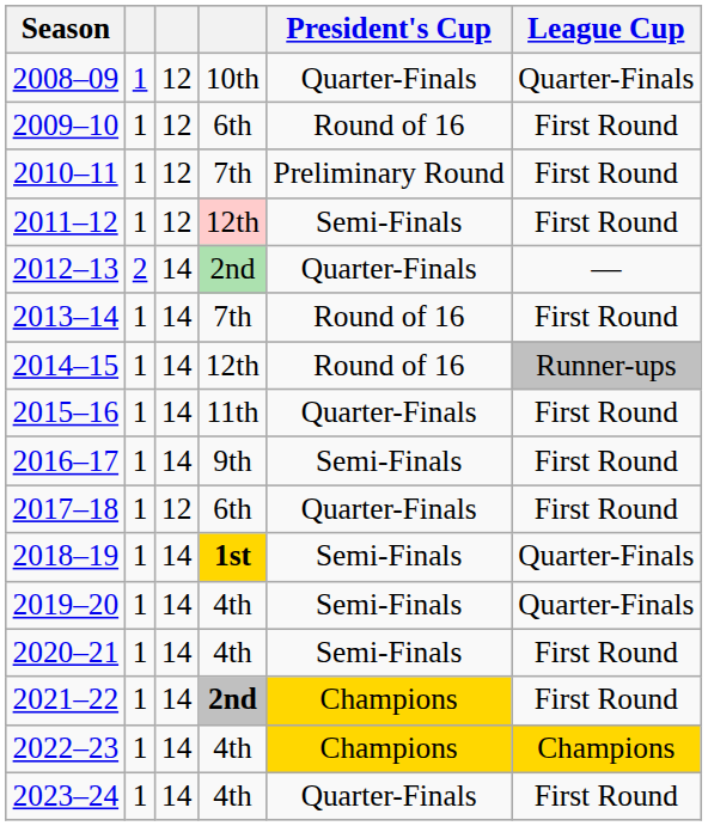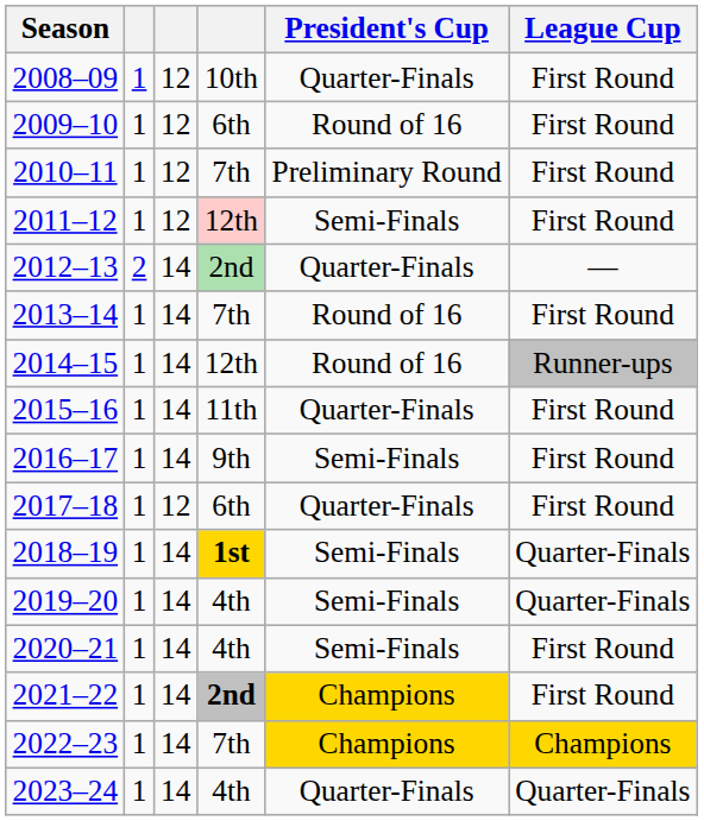 <table class="wikitable" style="text-align:center">
 <tr bgcolor="#efefef">
 <th>Season</th>
 <th></th>
 <th></th>
 <th></th>
 <th><a href='#'>President's Cup</a></th>
 <th><a href='#'>League Cup</a></th>
 </tr>
 <tr>
 <td><a href='#'>2008–09</a></td>
 <td><a href='#'>1</a></td>
 <td>12</td>
 <td>10th</td>
 <td>Quarter-Finals</td>
-<td>Quarter-Finals</td>
+<td>First Round</td>
 </tr>
 <tr>
 <td><a href='#'>2009–10</a></td>
 <td>1</td>
 <td>12</td>
 <td>6th</td>
 <td>Round of 16</td>
 <td>First Round</td>
 </tr>
 <tr>
 <td><a href='#'>2010–11</a></td>
 <td>1</td>
 <td>12</td>
 <td>7th</td>
 <td>Preliminary Round</td>
 <td>First Round</td>
 </tr>
 <tr>
 <td><a href='#'>2011–12</a></td>
 <td>1</td>
 <td>12</td>
 <td bgcolor="#FFCCCC">12th</td>
 <td>Semi-Finals</td>
 <td>First Round</td>
 </tr>
 <tr>
 <td><a href='#'>2012–13</a></td>
 <td><a href='#'>2</a></td>
 <td>14</td>
 <td bgcolor="#ACE1AF">2nd</td>
 <td>Quarter-Finals</td>
 <td>—</td>
 </tr>
 <tr>
 <td><a href='#'>2013–14</a></td>
 <td>1</td>
 <td>14</td>
 <td>7th</td>
 <td>Round of 16</td>
 <td>First Round</td>
 </tr>
 <tr>
 <td><a href='#'>2014–15</a></td>
 <td>1</td>
 <td>14</td>
 <td>12th</td>
 <td>Round of 16</td>
 <td bgcolor=silver>Runner-ups</td>
 </tr>
 <tr>
 <td><a href='#'>2015–16</a></td>
 <td>1</td>
 <td>14</td>
 <td>11th</td>
 <td>Quarter-Finals</td>
 <td>First Round</td>
 </tr>
 <tr>
 <td><a href='#'>2016–17</a></td>
 <td>1</td>
 <td>14</td>
 <td>9th</td>
 <td>Semi-Finals</td>
 <td>First Round</td>
 </tr>
 <tr>
 <td><a href='#'>2017–18</a></td>
 <td>1</td>
 <td>12</td>
 <td>6th</td>
 <td>Quarter-Finals</td>
 <td>First Round</td>
 </tr>
 <tr>
 <td><a href='#'>2018–19</a></td>
 <td>1</td>
 <td>14</td>
 <td bgcolor=gold><strong>1st</strong></td>
 <td>Semi-Finals</td>
 <td>Quarter-Finals</td>
 </tr>
 <tr>
 <td><a href='#'>2019–20</a></td>
 <td>1</td>
 <td>14</td>
 <td>4th</td>
 <td>Semi-Finals</td>
 <td>Quarter-Finals</td>
 </tr>
 <tr>
 <td><a href='#'>2020–21</a></td>
 <td>1</td>
 <td>14</td>
 <td>4th</td>
 <td>Semi-Finals</td>
 <td>First Round</td>
 </tr>
 <tr>
 <td><a href='#'>2021–22</a></td>
 <td>1</td>
 <td>14</td>
 <td bgcolor=silver><strong>2nd</strong></td>
 <td bgcolor=gold>Champions</td>
 <td>First Round</td>
 </tr>
 <tr>
 <td><a href='#'>2022–23</a></td>
 <td>1</td>
 <td>14</td>
-<td>4th</td>
+<td>7th</td>
 <td bgcolor=gold>Champions</td>
 <td bgcolor=gold>Champions</td>
 </tr>
 <tr>
 <td><a href='#'>2023–24</a></td>
 <td>1</td>
 <td>14</td>
 <td>4th</td>
 <td>Quarter-Finals</td>
-<td>First Round</td>
+<td>Quarter-Finals</td>
 </tr>
 </table>
